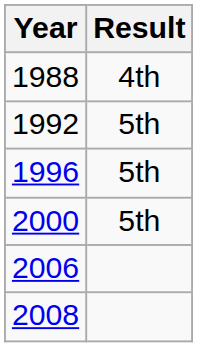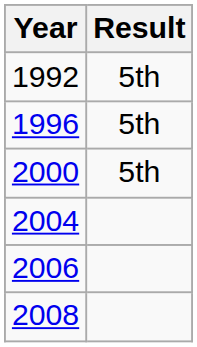 <table class="wikitable" style="text-align:center">
 <tr>
 <th>Year</th>
 <th>Result</th>
-</tr>
-<tr>
-<td>1988</td>
-<td>4th</td>
 </tr>
 <tr>
 <td>1992</td>
 <td>5th</td>
 </tr>
 <tr>
 <td><a href='#'>1996</a></td>
 <td>5th</td>
 </tr>
 <tr>
 <td><a href='#'>2000</a></td>
 <td>5th</td>
 </tr>
 <tr>
+<td><a href='#'>2004</a></td>
+<td></td>
+</tr>
+<tr>
 <td><a href='#'>2006</a></td>
 <td></td>
 </tr>
 <tr>
 <td><a href='#'>2008</a></td>
 <td></td>
 </tr>
 </table>
